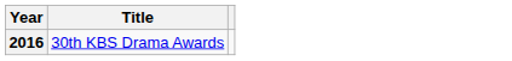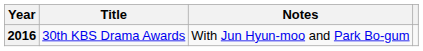 <table class="wikitable plainrowheaders">
 <tr>
 <th scope="col">Year</th>
 <th scope="col">Title</th>
+<th scope="col" class="unsortable">Notes</th>
 <th scope="col" class="unsortable"></th>
 </tr>
 <tr>
 <th scope="row">2016</th>
 <td><a href='#'>30th KBS Drama Awards</a></td>
+<td>With <a href='#'>Jun Hyun-moo</a> and <a href='#'>Park Bo-gum</a></td>
 <td style="text-align:center"></td>
 </tr>
 </table>
